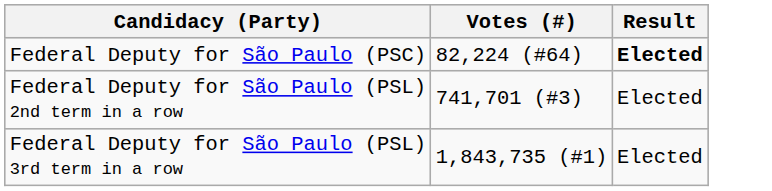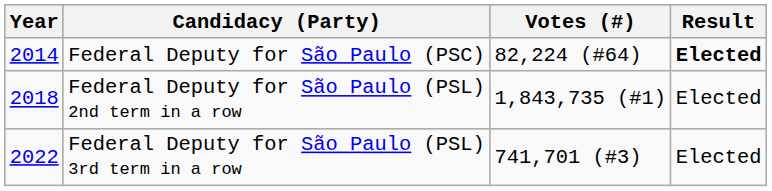 <table class="wikitable sortable">
 <tr>
+<th>Year</th>
 <th>Candidacy (Party)</th>
 <th>Votes (#)</th>
 <th>Result</th>
 </tr>
 <tr>
+<td><a href='#'>2014</a></td>
 <td>Federal Deputy for <a href='#'>São Paulo</a> (PSC)</td>
 <td>82,224 (#64)</td>
 <td><strong>Elected</strong></td>
 </tr>
 <tr>
+<td><a href='#'>2018</a></td>
 <td>Federal Deputy for <a href='#'>São Paulo</a> (PSL)<br><small>2nd term in a row</small></td>
+<td>1,843,735 (#1)</td>
+<td>Elected</td>
+</tr>
+<tr>
+<td><a href='#'>2022</a></td>
+<td>Federal Deputy for <a href='#'>São Paulo</a> (PSL)<br><small>3rd term in a row</small></td>
 <td>741,701 (#3)</td>
 <td>Elected</td>
 </tr>
-<tr>
-<td>Federal Deputy for <a href='#'>São Paulo</a> (PSL)<br><small>3rd term in a row</small></td>
-<td>1,843,735 (#1)</td>
-<td>Elected</td>
-</tr>
 </table>
